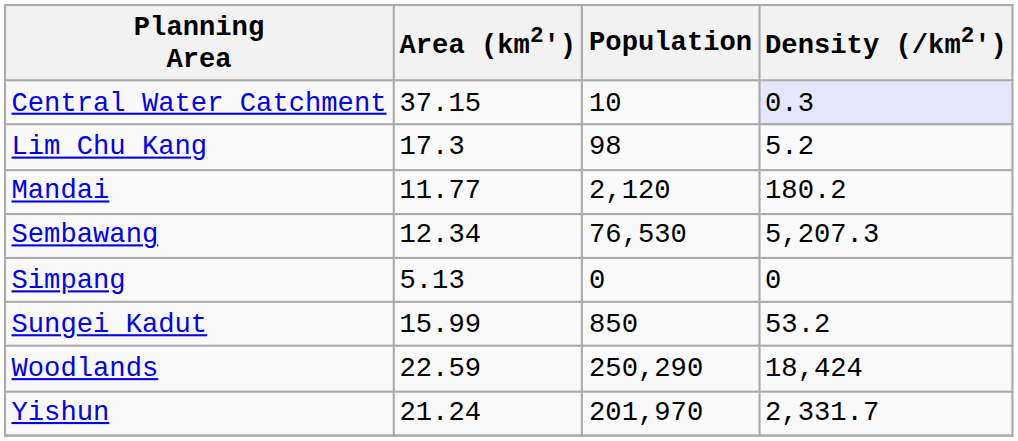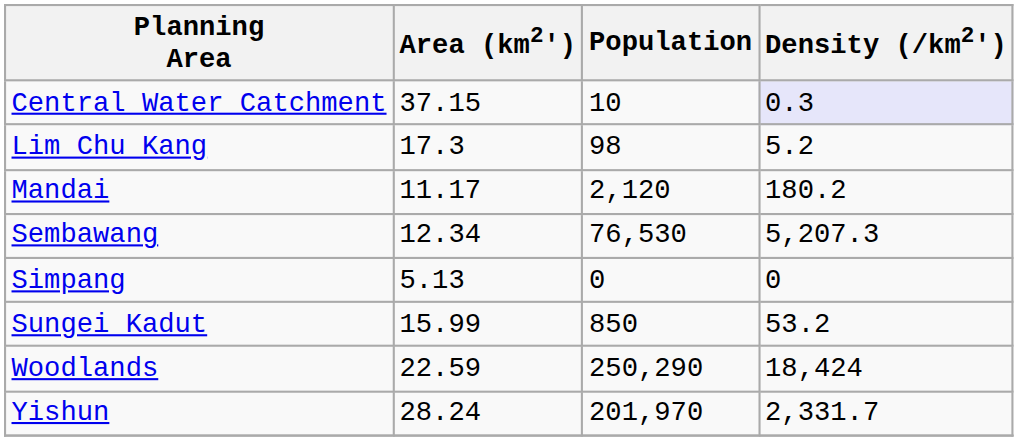 <table class="wikitable sortable">
 <tr>
 <th>Planning <br> Area</th>
 <th>Area (km<sup>2</sup>')</th>
 <th>Population</th>
 <th>Density (/km<sup>2</sup>')</th>
 </tr>
 <tr>
 <td><a href='#'>Central Water Catchment</a></td>
 <td>37.15</td>
 <td>10</td>
 <td style="background: lavender;">0.3</td>
 </tr>
 <tr>
 <td><a href='#'>Lim Chu Kang</a></td>
 <td>17.3</td>
 <td>98</td>
 <td>5.2</td>
 </tr>
 <tr>
 <td><a href='#'>Mandai</a></td>
-<td>11.77</td>
+<td>11.17</td>
 <td>2,120</td>
 <td>180.2</td>
 </tr>
 <tr>
 <td><a href='#'>Sembawang</a></td>
 <td>12.34</td>
 <td>76,530</td>
 <td>5,207.3</td>
 </tr>
 <tr>
 <td><a href='#'>Simpang</a></td>
 <td>5.13</td>
 <td>0</td>
 <td>0</td>
 </tr>
 <tr>
 <td><a href='#'>Sungei Kadut</a></td>
 <td>15.99</td>
 <td>850</td>
 <td>53.2</td>
 </tr>
 <tr>
 <td><a href='#'>Woodlands</a></td>
 <td>22.59</td>
 <td>250,290</td>
 <td>18,424</td>
 </tr>
 <tr>
 <td><a href='#'>Yishun</a></td>
-<td>21.24</td>
+<td>28.24</td>
 <td>201,970</td>
 <td>2,331.7</td>
 </tr>
 <tr>
 </tr>
 </table>
